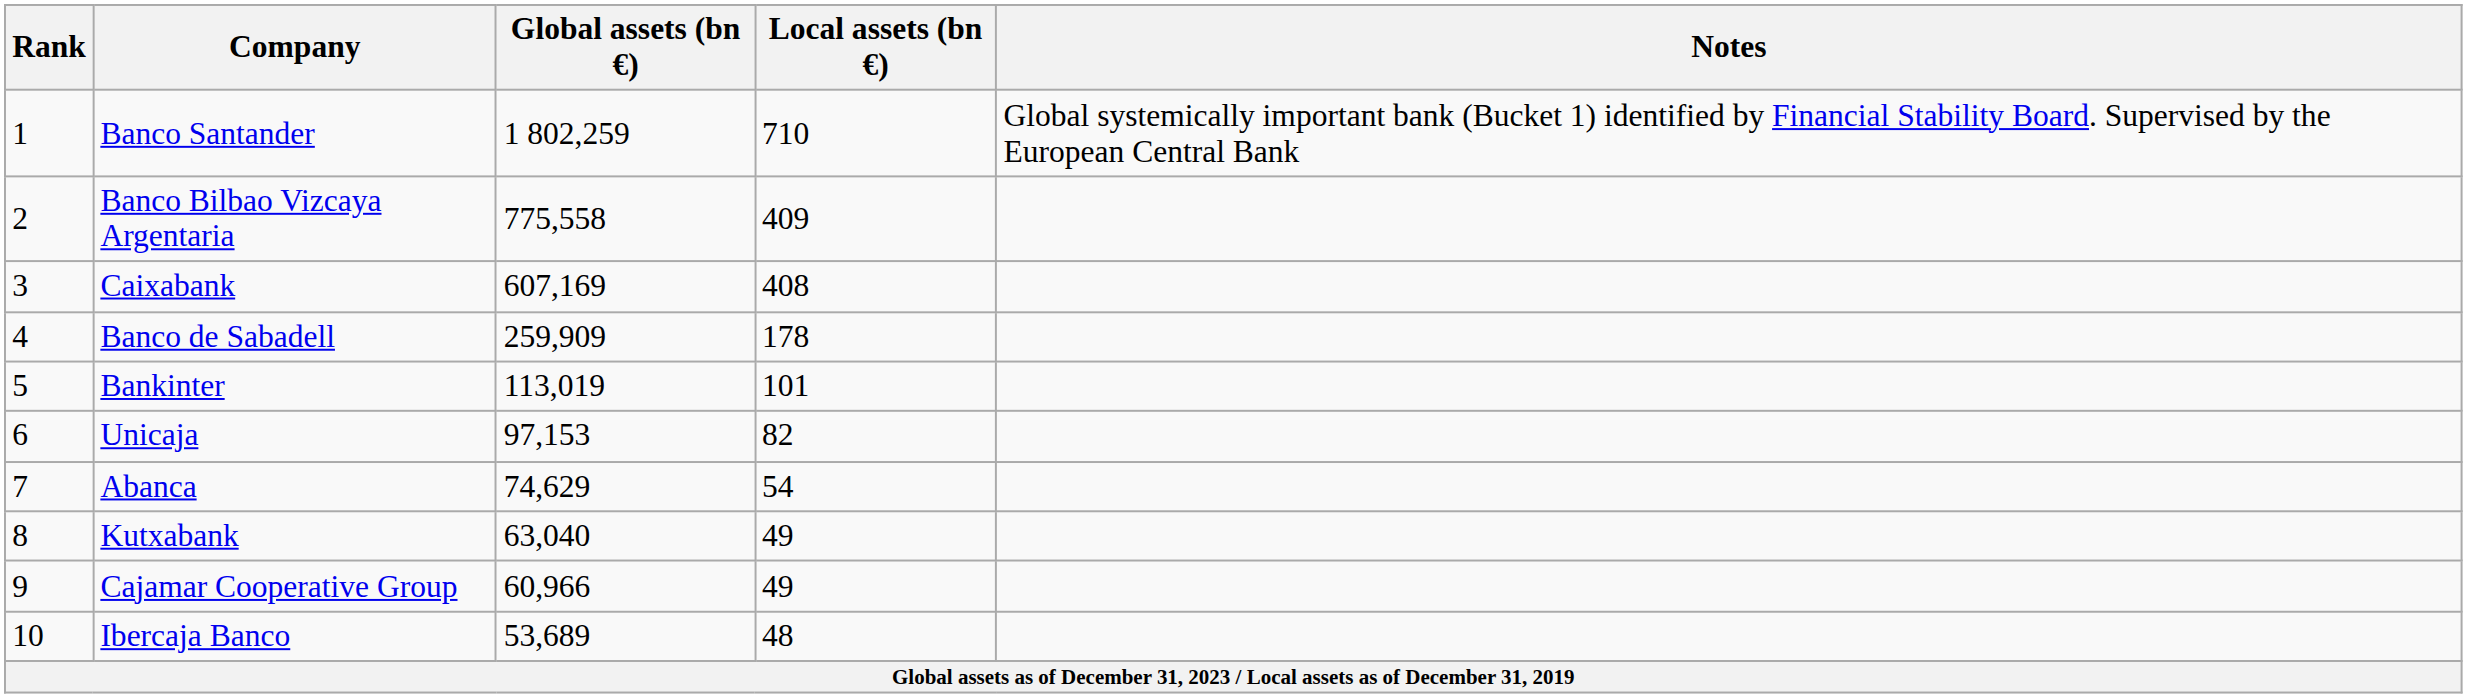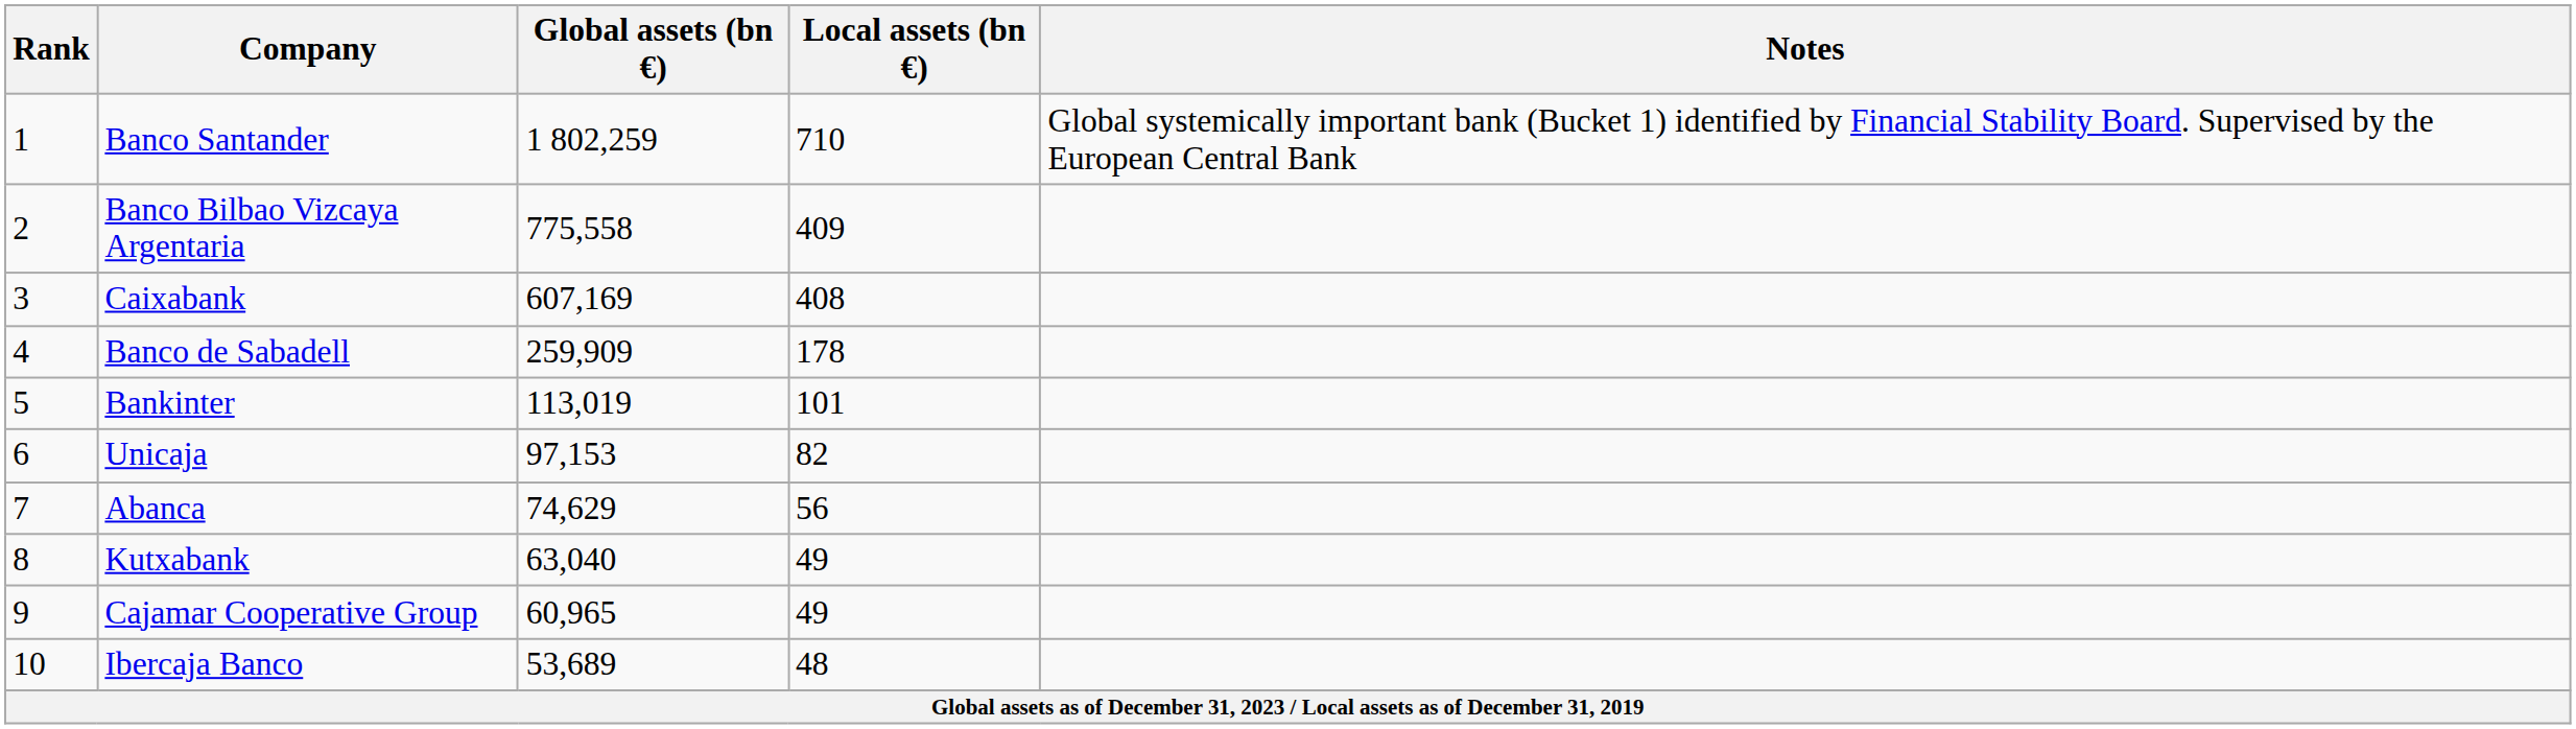 <table class="wikitable sortable">
 <tr>
 <th>Rank</th>
 <th>Company</th>
 <th>Global assets (bn €)</th>
 <th>Local assets (bn €)</th>
 <th>Notes</th>
 </tr>
 <tr>
 <td>1</td>
 <td><a href='#'>Banco Santander</a></td>
 <td>1 802,259</td>
 <td>710</td>
 <td>Global systemically important bank (Bucket 1) identified by <a href='#'>Financial Stability Board</a>. Supervised by the European Central Bank</td>
 </tr>
 <tr>
 <td>2</td>
 <td><a href='#'>Banco Bilbao Vizcaya Argentaria</a></td>
 <td>775,558</td>
 <td>409</td>
 <td></td>
 </tr>
 <tr>
 <td>3</td>
 <td><a href='#'>Caixabank</a></td>
 <td>607,169</td>
 <td>408</td>
 <td></td>
 </tr>
 <tr>
 <td>4</td>
 <td><a href='#'>Banco de Sabadell</a></td>
 <td>259,909</td>
 <td>178</td>
 <td></td>
 </tr>
 <tr>
 <td>5</td>
 <td><a href='#'>Bankinter</a></td>
 <td>113,019</td>
 <td>101</td>
 <td></td>
 </tr>
 <tr>
 <td>6</td>
 <td><a href='#'>Unicaja</a></td>
 <td>97,153</td>
 <td>82</td>
 <td></td>
 </tr>
 <tr>
 <td>7</td>
 <td><a href='#'>Abanca</a></td>
 <td>74,629</td>
-<td>54</td>
+<td>56</td>
 <td></td>
 </tr>
 <tr>
 <td>8</td>
 <td><a href='#'>Kutxabank</a></td>
 <td>63,040</td>
 <td>49</td>
 <td></td>
 </tr>
 <tr>
 <td>9</td>
 <td><a href='#'>Cajamar Cooperative Group</a></td>
-<td>60,966</td>
+<td>60,965</td>
 <td>49</td>
 <td></td>
 </tr>
 <tr>
 <td>10</td>
 <td><a href='#'>Ibercaja Banco</a></td>
 <td>53,689</td>
 <td>48</td>
 <td></td>
 </tr>
 <tr>
 <th colspan="5" style="text-align:center; font-size:8pt;">Global assets as of December 31, 2023 / Local assets as of December 31, 2019</th>
 </tr>
 </table>
